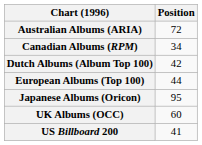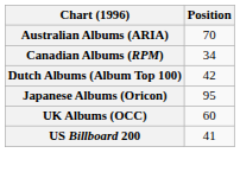 <table class="wikitable sortable plainrowheaders" style="text-align:center">
 <tr>
 <th scope="col">Chart (1996)</th>
 <th scope="col">Position</th>
 </tr>
 <tr>
 <th scope="row">Australian Albums (ARIA)</th>
-<td>72</td>
+<td>70</td>
 </tr>
 <tr>
 <th scope="row">Canadian Albums (<em>RPM</em>)</th>
 <td>34</td>
 </tr>
 <tr>
 <th scope="row">Dutch Albums (Album Top 100)</th>
 <td>42</td>
-</tr>
-<tr>
-<th scope="row">European Albums (Top 100)</th>
-<td>44</td>
 </tr>
 <tr>
 <th scope="row">Japanese Albums (Oricon)</th>
 <td>95</td>
 </tr>
 <tr>
 <th scope="row">UK Albums (OCC)</th>
 <td>60</td>
 </tr>
 <tr>
 <th scope="row">US <em>Billboard</em> 200</th>
 <td>41</td>
 </tr>
 </table>
